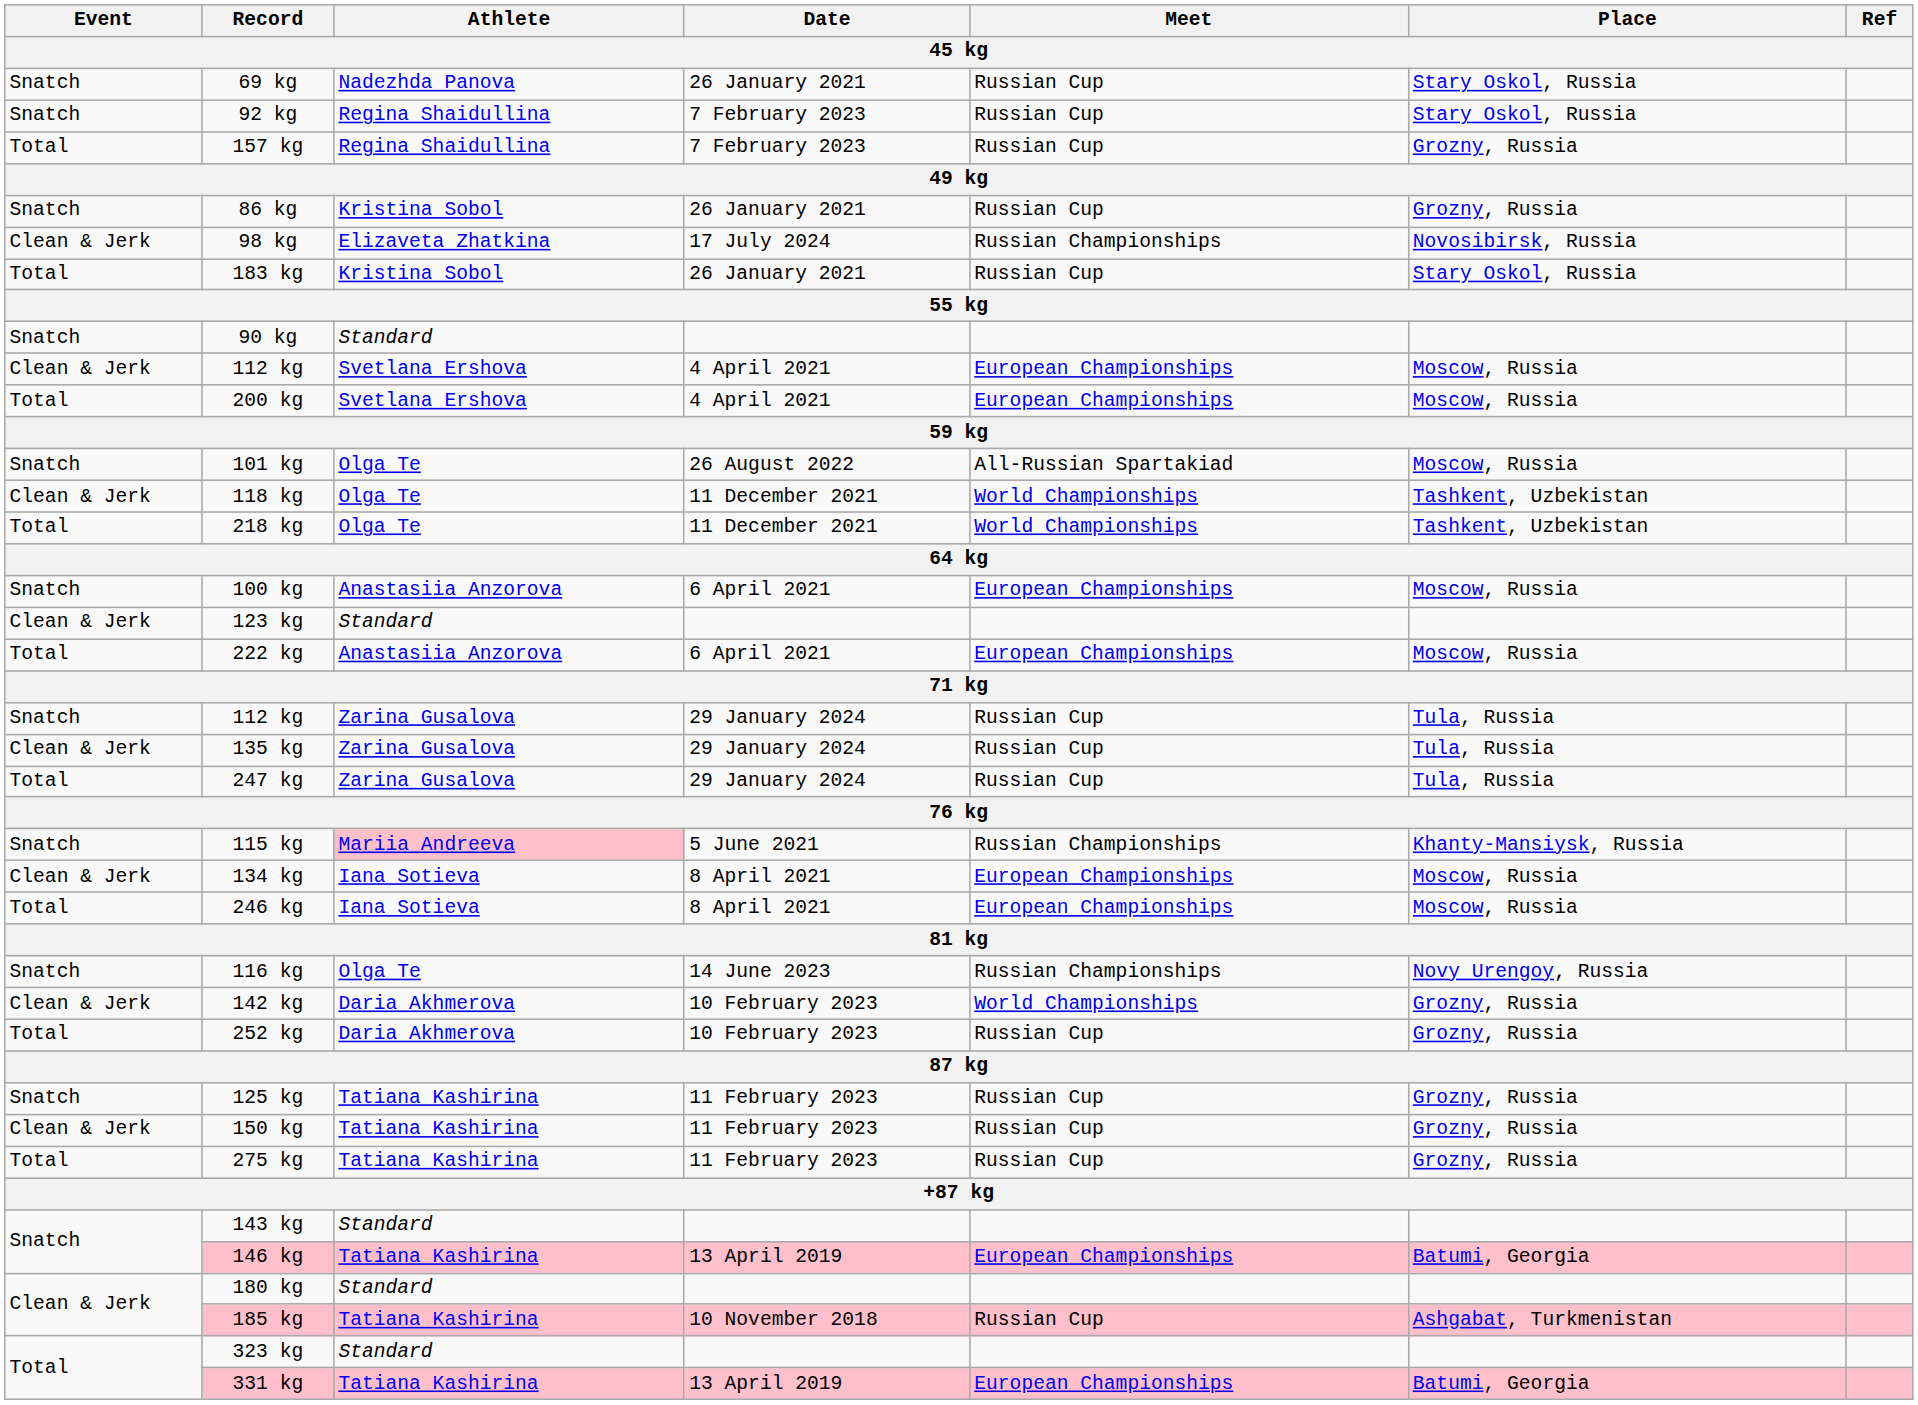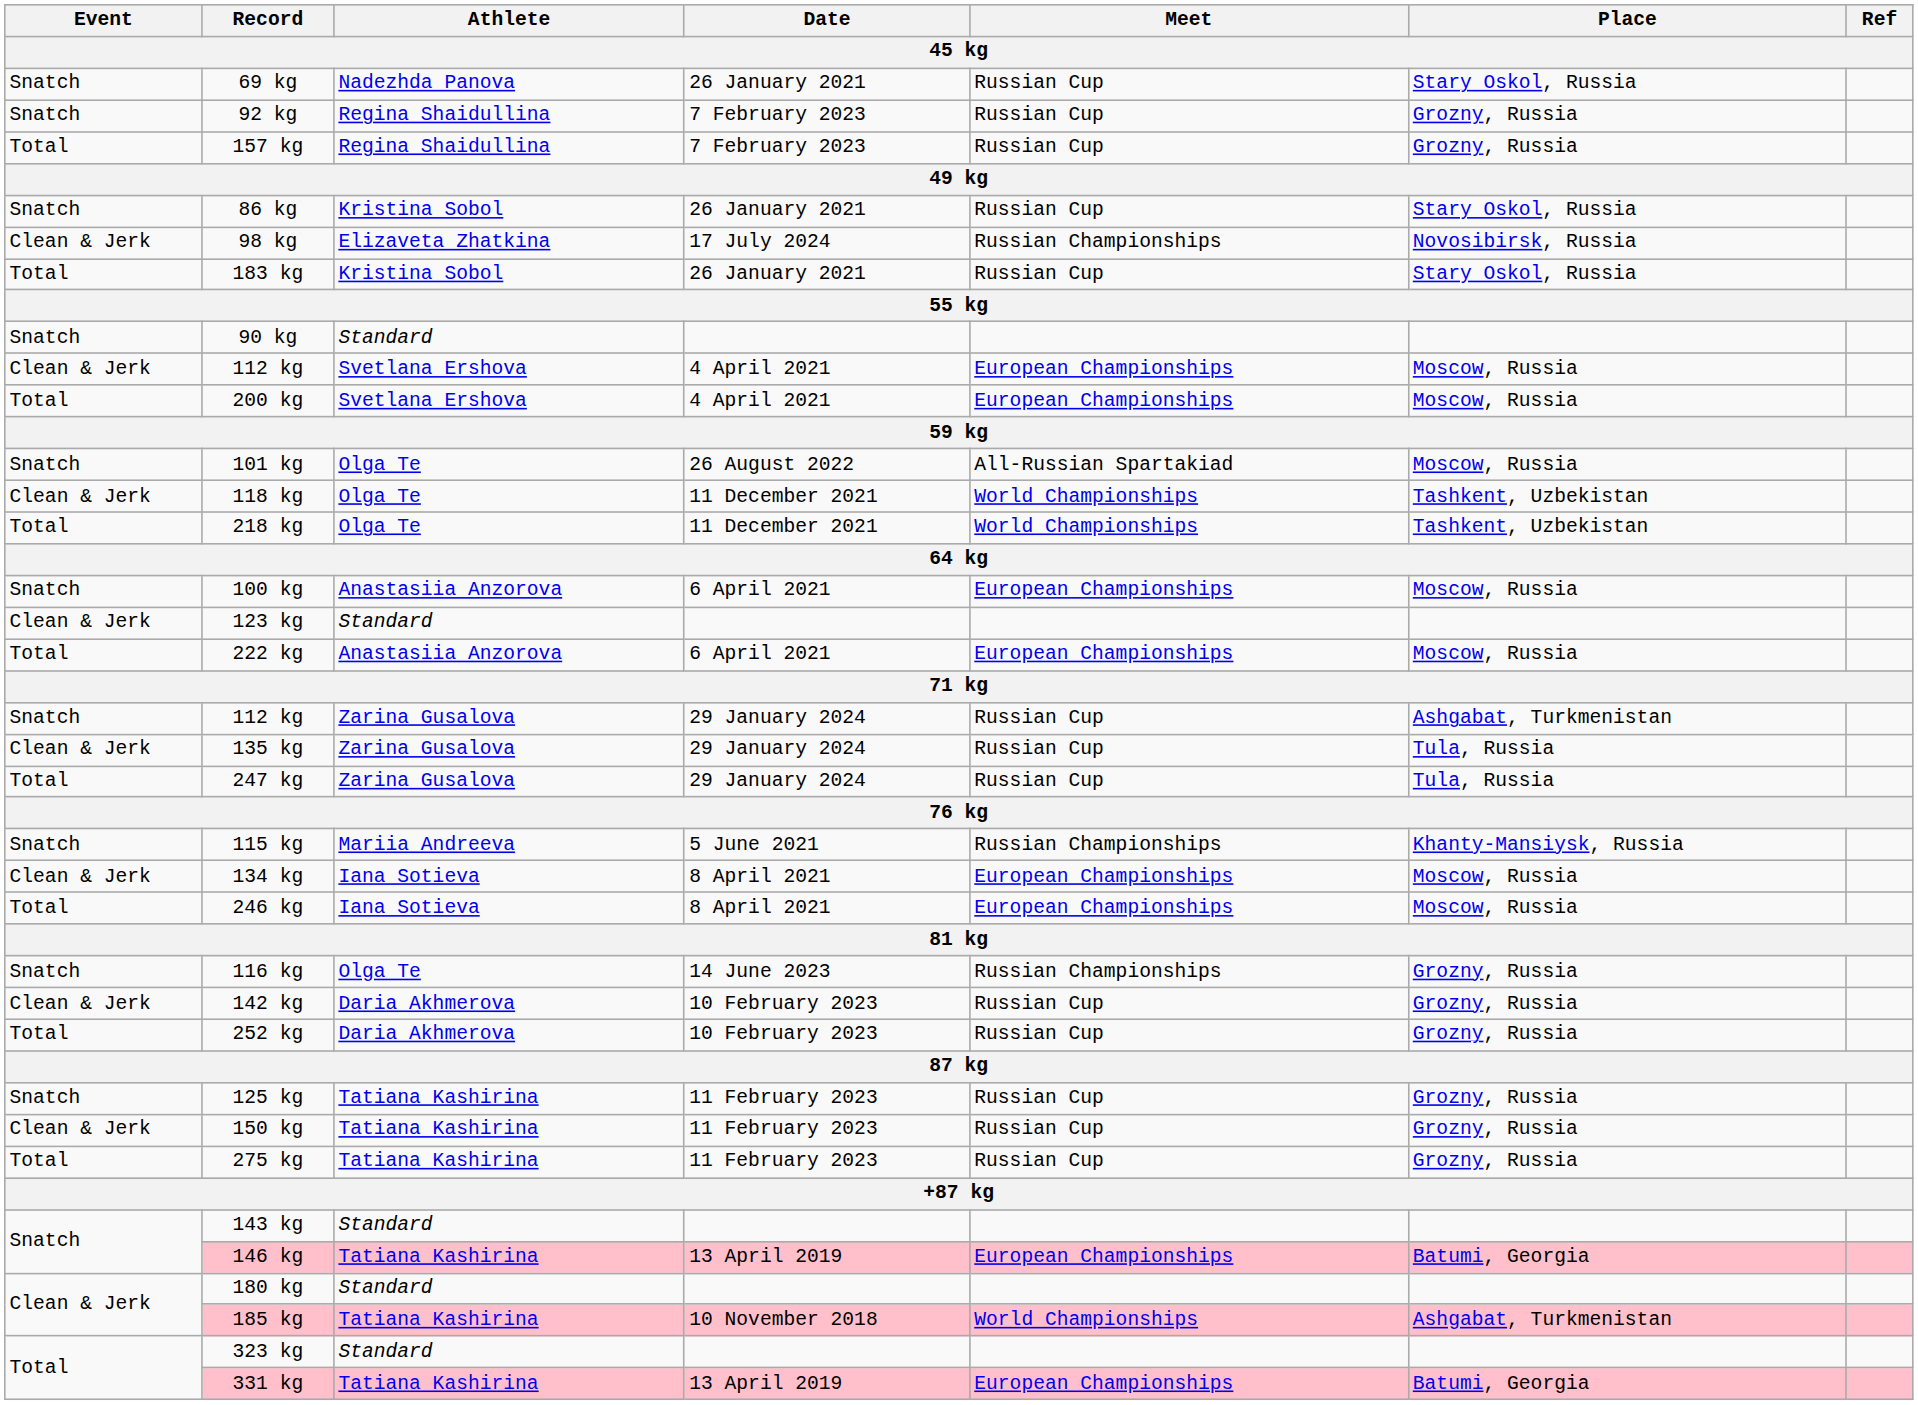 <table class="wikitable" style="font-size:95%; width: 95%;">
 <tr>
 <th width=9%>Event</th>
 <th width=6%>Record</th>
 <th width=16%>Athlete</th>
 <th width=13%>Date</th>
 <th width=20%>Meet</th>
 <th width=20%>Place</th>
 <th width=3%>Ref</th>
 </tr>
 <tr bgcolor="#DDDDDD">
 <th colspan="7">45 kg</th>
 </tr>
 <tr>
 <td>Snatch</td>
 <td align="center">69 kg</td>
 <td><a href='#'>Nadezhda Panova</a></td>
 <td>26 January 2021</td>
 <td>Russian Cup</td>
 <td><a href='#'>Stary Oskol</a>, Russia</td>
 <td></td>
 </tr>
 <tr>
 <td>Snatch</td>
 <td align="center">92 kg</td>
 <td><a href='#'>Regina Shaidullina</a></td>
 <td>7 February 2023</td>
 <td>Russian Cup</td>
-<td><a href='#'>Stary Oskol</a>, Russia</td>
+<td><a href='#'>Grozny</a>, Russia</td>
 <td></td>
 </tr>
 <tr>
 <td>Total</td>
 <td align="center">157 kg</td>
 <td><a href='#'>Regina Shaidullina</a></td>
 <td>7 February 2023</td>
 <td>Russian Cup</td>
 <td><a href='#'>Grozny</a>, Russia</td>
 <td></td>
 </tr>
 <tr bgcolor="#DDDDDD">
 <th colspan="7">49 kg</th>
 </tr>
 <tr>
 <td>Snatch</td>
 <td align="center">86 kg</td>
 <td><a href='#'>Kristina Sobol</a></td>
 <td>26 January 2021</td>
 <td>Russian Cup</td>
-<td><a href='#'>Grozny</a>, Russia</td>
+<td><a href='#'>Stary Oskol</a>, Russia</td>
 <td></td>
 </tr>
 <tr>
 <td>Clean & Jerk</td>
 <td align="center">98 kg</td>
 <td><a href='#'>Elizaveta Zhatkina</a></td>
 <td>17 July 2024</td>
 <td>Russian Championships</td>
 <td><a href='#'>Novosibirsk</a>, Russia</td>
 <td></td>
 </tr>
 <tr>
 <td>Total</td>
 <td align="center">183 kg</td>
 <td><a href='#'>Kristina Sobol</a></td>
 <td>26 January 2021</td>
 <td>Russian Cup</td>
 <td><a href='#'>Stary Oskol</a>, Russia</td>
 <td></td>
 </tr>
 <tr bgcolor="#DDDDDD">
 <th colspan="7">55 kg</th>
 </tr>
 <tr>
 <td>Snatch</td>
 <td align="center">90 kg</td>
 <td><em>Standard</em></td>
 <td></td>
 <td></td>
 <td></td>
 <td></td>
 </tr>
 <tr>
 <td>Clean & Jerk</td>
 <td align="center">112 kg</td>
 <td><a href='#'>Svetlana Ershova</a></td>
 <td>4 April 2021</td>
 <td><a href='#'>European Championships</a></td>
 <td><a href='#'>Moscow</a>, Russia</td>
 <td></td>
 </tr>
 <tr>
 <td>Total</td>
 <td align="center">200 kg</td>
 <td><a href='#'>Svetlana Ershova</a></td>
 <td>4 April 2021</td>
 <td><a href='#'>European Championships</a></td>
 <td><a href='#'>Moscow</a>, Russia</td>
 <td></td>
 </tr>
 <tr bgcolor="#DDDDDD">
 <th colspan="7">59 kg</th>
 </tr>
 <tr>
 <td>Snatch</td>
 <td align="center">101 kg</td>
 <td><a href='#'>Olga Te</a></td>
 <td>26 August 2022</td>
 <td>All-Russian Spartakiad</td>
 <td><a href='#'>Moscow</a>, Russia</td>
 <td></td>
 </tr>
 <tr>
 <td>Clean & Jerk</td>
 <td align="center">118 kg</td>
 <td><a href='#'>Olga Te</a></td>
 <td>11 December 2021</td>
 <td><a href='#'>World Championships</a></td>
 <td><a href='#'>Tashkent</a>, Uzbekistan</td>
 <td></td>
 </tr>
 <tr>
 <td>Total</td>
 <td align="center">218 kg</td>
 <td><a href='#'>Olga Te</a></td>
 <td>11 December 2021</td>
 <td><a href='#'>World Championships</a></td>
 <td><a href='#'>Tashkent</a>, Uzbekistan</td>
 <td></td>
 </tr>
 <tr bgcolor="#DDDDDD">
 <th colspan="7">64 kg</th>
 </tr>
 <tr>
 <td>Snatch</td>
 <td align="center">100 kg</td>
 <td><a href='#'>Anastasiia Anzorova</a></td>
 <td>6 April 2021</td>
 <td><a href='#'>European Championships</a></td>
 <td><a href='#'>Moscow</a>, Russia</td>
 <td></td>
 </tr>
 <tr>
 <td>Clean & Jerk</td>
 <td align="center">123 kg</td>
 <td><em>Standard</em></td>
 <td></td>
 <td></td>
 <td></td>
 <td></td>
 </tr>
 <tr>
 <td>Total</td>
 <td align="center">222 kg</td>
 <td><a href='#'>Anastasiia Anzorova</a></td>
 <td>6 April 2021</td>
 <td><a href='#'>European Championships</a></td>
 <td><a href='#'>Moscow</a>, Russia</td>
 <td></td>
 </tr>
 <tr bgcolor="#DDDDDD">
 <th colspan="7">71 kg</th>
 </tr>
 <tr>
 <td>Snatch</td>
 <td align="center">112 kg</td>
 <td><a href='#'>Zarina Gusalova</a></td>
 <td>29 January 2024</td>
 <td>Russian Cup</td>
-<td><a href='#'>Tula</a>, Russia</td>
+<td><a href='#'>Ashgabat</a>, Turkmenistan</td>
 <td></td>
 </tr>
 <tr>
 <td>Clean & Jerk</td>
 <td align="center">135 kg</td>
 <td><a href='#'>Zarina Gusalova</a></td>
 <td>29 January 2024</td>
 <td>Russian Cup</td>
 <td><a href='#'>Tula</a>, Russia</td>
 <td></td>
 </tr>
 <tr>
 <td>Total</td>
 <td align="center">247 kg</td>
 <td><a href='#'>Zarina Gusalova</a></td>
 <td>29 January 2024</td>
 <td>Russian Cup</td>
 <td><a href='#'>Tula</a>, Russia</td>
 <td></td>
 </tr>
 <tr bgcolor="#DDDDDD">
 <th colspan="7">76 kg</th>
 </tr>
 <tr>
 <td>Snatch</td>
 <td align="center">115 kg</td>
-<td style="background: pink;"><a href='#'>Mariia Andreeva</a></td>
+<td><a href='#'>Mariia Andreeva</a></td>
 <td>5 June 2021</td>
 <td>Russian Championships</td>
 <td><a href='#'>Khanty-Mansiysk</a>, Russia</td>
 <td></td>
 </tr>
 <tr>
 <td>Clean & Jerk</td>
 <td align="center">134 kg</td>
 <td><a href='#'>Iana Sotieva</a></td>
 <td>8 April 2021</td>
 <td><a href='#'>European Championships</a></td>
 <td><a href='#'>Moscow</a>, Russia</td>
 <td></td>
 </tr>
 <tr>
 <td>Total</td>
 <td align="center">246 kg</td>
 <td><a href='#'>Iana Sotieva</a></td>
 <td>8 April 2021</td>
 <td><a href='#'>European Championships</a></td>
 <td><a href='#'>Moscow</a>, Russia</td>
 <td></td>
 </tr>
 <tr bgcolor="#DDDDDD">
 <th colspan="7">81 kg</th>
 </tr>
 <tr>
 <td>Snatch</td>
 <td align="center">116 kg</td>
 <td><a href='#'>Olga Te</a></td>
 <td>14 June 2023</td>
 <td>Russian Championships</td>
-<td><a href='#'>Novy Urengoy</a>, Russia</td>
+<td><a href='#'>Grozny</a>, Russia</td>
 <td></td>
 </tr>
 <tr>
 <td>Clean & Jerk</td>
 <td align="center">142 kg</td>
 <td><a href='#'>Daria Akhmerova</a></td>
 <td>10 February 2023</td>
-<td><a href='#'>World Championships</a></td>
+<td>Russian Cup</td>
 <td><a href='#'>Grozny</a>, Russia</td>
 <td></td>
 </tr>
 <tr>
 <td>Total</td>
 <td align="center">252 kg</td>
 <td><a href='#'>Daria Akhmerova</a></td>
 <td>10 February 2023</td>
 <td>Russian Cup</td>
 <td><a href='#'>Grozny</a>, Russia</td>
 <td></td>
 </tr>
 <tr bgcolor="#DDDDDD">
 <th colspan="7">87 kg</th>
 </tr>
 <tr>
 <td>Snatch</td>
 <td align="center">125 kg</td>
 <td><a href='#'>Tatiana Kashirina</a></td>
 <td>11 February 2023</td>
 <td>Russian Cup</td>
 <td><a href='#'>Grozny</a>, Russia</td>
 <td></td>
 </tr>
 <tr>
 <td>Clean & Jerk</td>
 <td align="center">150 kg</td>
 <td><a href='#'>Tatiana Kashirina</a></td>
 <td>11 February 2023</td>
 <td>Russian Cup</td>
 <td><a href='#'>Grozny</a>, Russia</td>
 <td></td>
 </tr>
 <tr>
 <td>Total</td>
 <td align=center>275 kg</td>
 <td><a href='#'>Tatiana Kashirina</a></td>
 <td>11 February 2023</td>
 <td>Russian Cup</td>
 <td><a href='#'>Grozny</a>, Russia</td>
 <td></td>
 </tr>
 <tr bgcolor="#DDDDDD">
 <th colspan="7">+87 kg</th>
 </tr>
 <tr>
 <td rowspan=2>Snatch</td>
 <td align=center>143 kg</td>
 <td><em>Standard</em></td>
 <td></td>
 <td></td>
 <td></td>
 <td></td>
 </tr>
 <tr style="background:pink">
 <td align=center>146 kg</td>
 <td><a href='#'>Tatiana Kashirina</a></td>
 <td>13 April 2019</td>
 <td><a href='#'>European Championships</a></td>
 <td><a href='#'>Batumi</a>, Georgia</td>
 <td></td>
 </tr>
 <tr>
 <td rowspan=2>Clean & Jerk</td>
 <td align=center>180 kg</td>
 <td><em>Standard</em></td>
 <td></td>
 <td></td>
 <td></td>
 <td></td>
 </tr>
 <tr style="background:pink">
 <td align=center>185 kg</td>
 <td><a href='#'>Tatiana Kashirina</a></td>
 <td>10 November 2018</td>
-<td>Russian Cup</td>
+<td><a href='#'>World Championships</a></td>
 <td><a href='#'>Ashgabat</a>, Turkmenistan</td>
 <td></td>
 </tr>
 <tr>
 <td rowspan=2>Total</td>
 <td align=center>323 kg</td>
 <td><em>Standard</em></td>
 <td></td>
 <td></td>
 <td></td>
 <td></td>
 </tr>
 <tr style="background:pink">
 <td align=center>331 kg</td>
 <td><a href='#'>Tatiana Kashirina</a></td>
 <td>13 April 2019</td>
 <td><a href='#'>European Championships</a></td>
 <td><a href='#'>Batumi</a>, Georgia</td>
 <td></td>
 </tr>
 </table>
